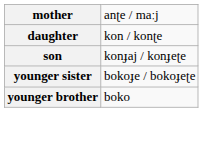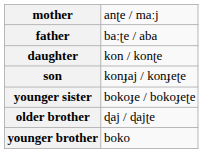 <table class="wikitable">
 <tr>
 <th>mother</th>
 <td>anʈe / maːj</td>
+</tr>
+<tr>
+<th>father</th>
+<td>baːʈe / aba</td>
 </tr>
 <tr>
 <th>daughter</th>
 <td>kon / konʈe</td>
 </tr>
 <tr>
 <th>son</th>
 <td>konɟaj / konɟeʈe</td>
 </tr>
 <tr>
 <th>younger sister</th>
 <td>bokoɟe / bokoɟeʈe</td>
 </tr>
 <tr>
+<th>older brother</th>
+<td>ɖaj / ɖajʈe</td>
+</tr>
+<tr>
 <th>younger brother</th>
 <td>boko</td>
 </tr>
 </table>
